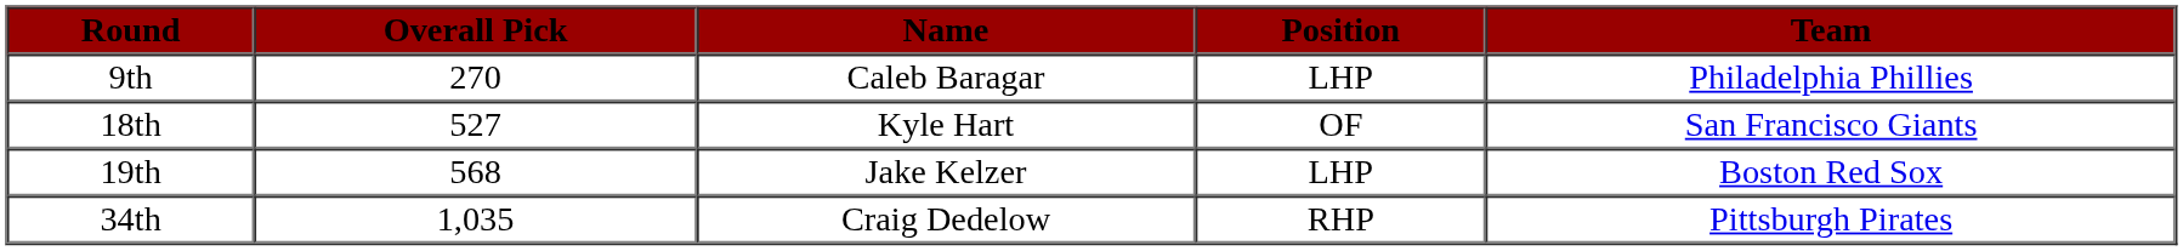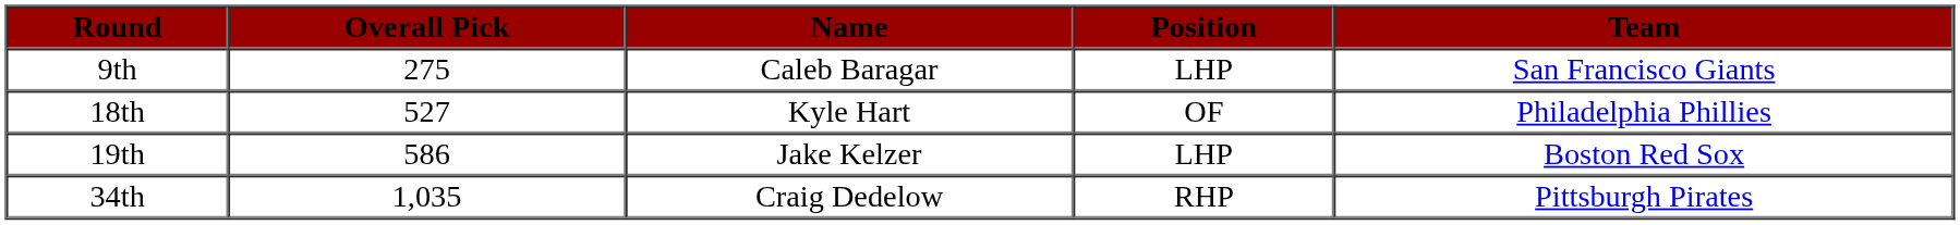 <table cellpadding="1" border="1" cellspacing="0" width="80%">
 <tr align="center">
 <th bgcolor="#990000"><span>Round</span></th>
 <th bgcolor="#990000"><span>Overall Pick</span></th>
 <th bgcolor="#990000"><span>Name</span></th>
 <th bgcolor="#990000"><span>Position</span></th>
 <th bgcolor="#990000"><span>Team</span></th>
 </tr>
 <tr align="center">
 <td>9th</td>
-<td>270</td>
+<td>275</td>
 <td>Caleb Baragar</td>
 <td>LHP</td>
-<td><a href='#'>Philadelphia Phillies</a></td>
+<td><a href='#'>San Francisco Giants</a></td>
 </tr>
 <tr align="center">
 <td>18th</td>
 <td>527</td>
 <td>Kyle Hart</td>
 <td>OF</td>
-<td><a href='#'>San Francisco Giants</a></td>
+<td><a href='#'>Philadelphia Phillies</a></td>
 </tr>
 <tr align="center">
 <td>19th</td>
-<td>568</td>
+<td>586</td>
 <td>Jake Kelzer</td>
 <td>LHP</td>
 <td><a href='#'>Boston Red Sox</a></td>
 </tr>
 <tr align="center">
 <td>34th</td>
 <td>1,035</td>
 <td>Craig Dedelow</td>
 <td>RHP</td>
 <td><a href='#'>Pittsburgh Pirates</a></td>
 </tr>
 <tr style="background: #e3e3e3;">
 </tr>
 <tr>
 </tr>
 </table>
